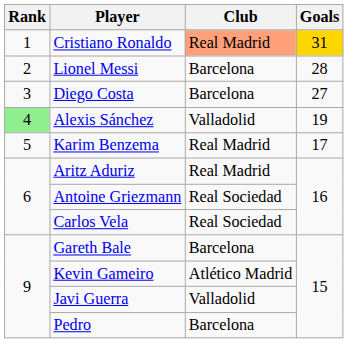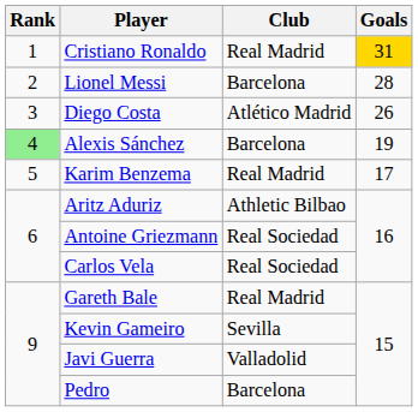 <table class="wikitable" style="text-align:center">
 <tr>
 <th>Rank</th>
 <th>Player</th>
 <th>Club</th>
 <th>Goals</th>
 </tr>
 <tr>
 <td>1</td>
 <td align="left"> <a href='#'>Cristiano Ronaldo</a></td>
-<td align="left" style="background: lightsalmon;">Real Madrid</td>
+<td align="left">Real Madrid</td>
 <td style="background: gold;">31</td>
 </tr>
 <tr>
 <td>2</td>
 <td align="left"> <a href='#'>Lionel Messi</a></td>
 <td align="left">Barcelona</td>
 <td>28</td>
 </tr>
 <tr>
 <td>3</td>
 <td align="left"> <a href='#'>Diego Costa</a></td>
-<td align="left">Barcelona</td>
-<td>27</td>
+<td align="left">Atlético Madrid</td>
+<td>26</td>
 </tr>
 <tr>
 <td style="background: lightgreen;">4</td>
 <td align="left"> <a href='#'>Alexis Sánchez</a></td>
-<td align="left">Valladolid</td>
+<td align="left">Barcelona</td>
 <td>19</td>
 </tr>
 <tr>
 <td>5</td>
 <td align="left"> <a href='#'>Karim Benzema</a></td>
 <td align="left">Real Madrid</td>
 <td>17</td>
 </tr>
 <tr>
 <td rowspan="3">6</td>
 <td align="left"> <a href='#'>Aritz Aduriz</a></td>
-<td align="left">Real Madrid</td>
+<td align="left">Athletic Bilbao</td>
 <td rowspan="3">16</td>
 </tr>
 <tr>
 <td align="left"> <a href='#'>Antoine Griezmann</a></td>
 <td align="left">Real Sociedad</td>
 </tr>
 <tr>
 <td align="left"> <a href='#'>Carlos Vela</a></td>
 <td align="left">Real Sociedad</td>
 </tr>
 <tr>
 <td rowspan="4">9</td>
 <td align="left"> <a href='#'>Gareth Bale</a></td>
-<td align="left">Barcelona</td>
+<td align="left">Real Madrid</td>
 <td rowspan="4">15</td>
 </tr>
 <tr>
 <td align="left"> <a href='#'>Kevin Gameiro</a></td>
-<td align="left">Atlético Madrid</td>
+<td align="left">Sevilla</td>
 </tr>
 <tr>
 <td align="left"> <a href='#'>Javi Guerra</a></td>
 <td align="left">Valladolid</td>
 </tr>
 <tr>
 <td align="left"> <a href='#'>Pedro</a></td>
 <td align="left">Barcelona</td>
 </tr>
 </table>
